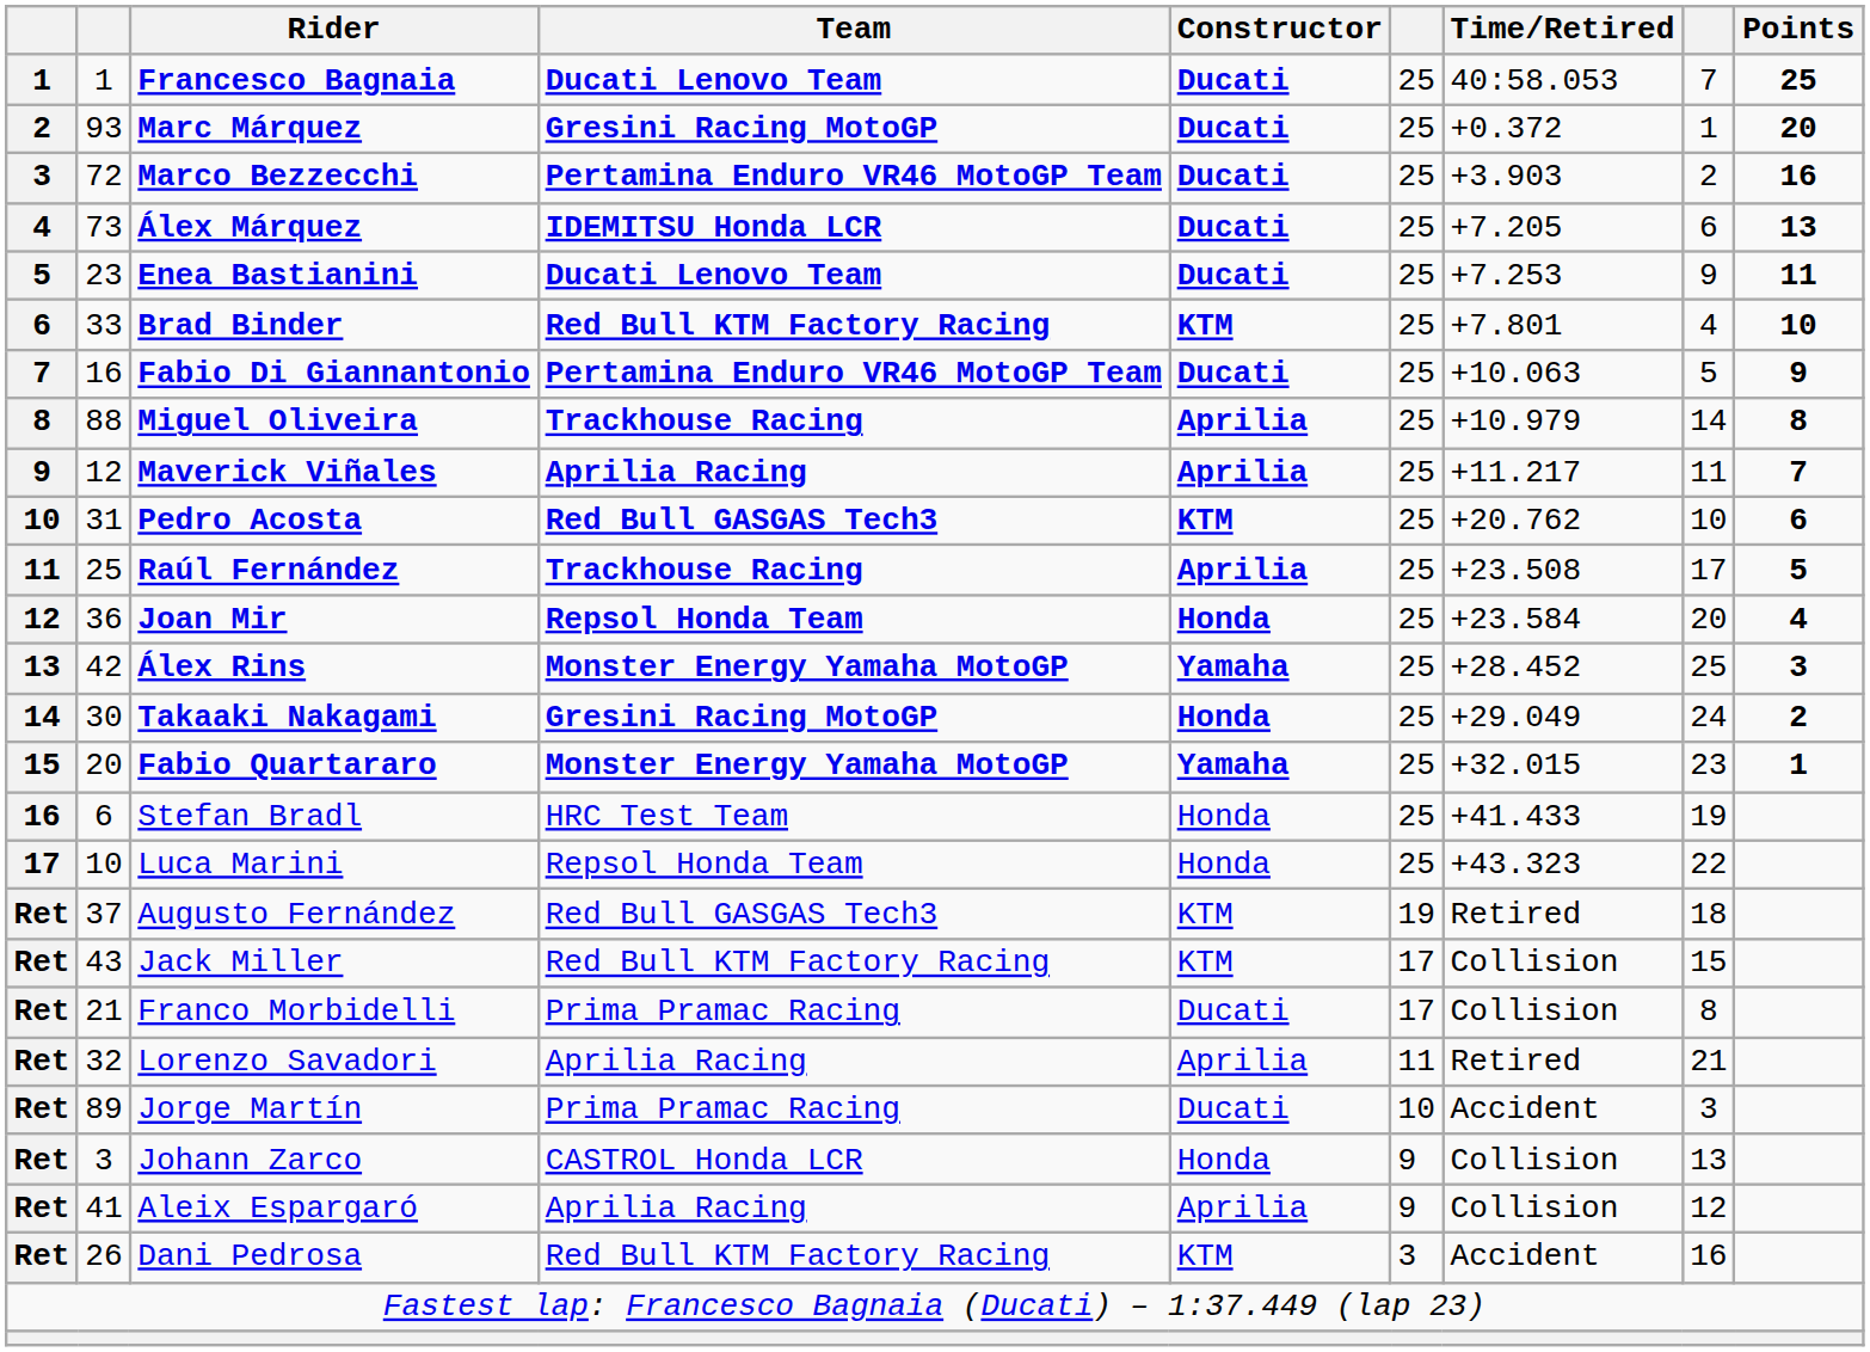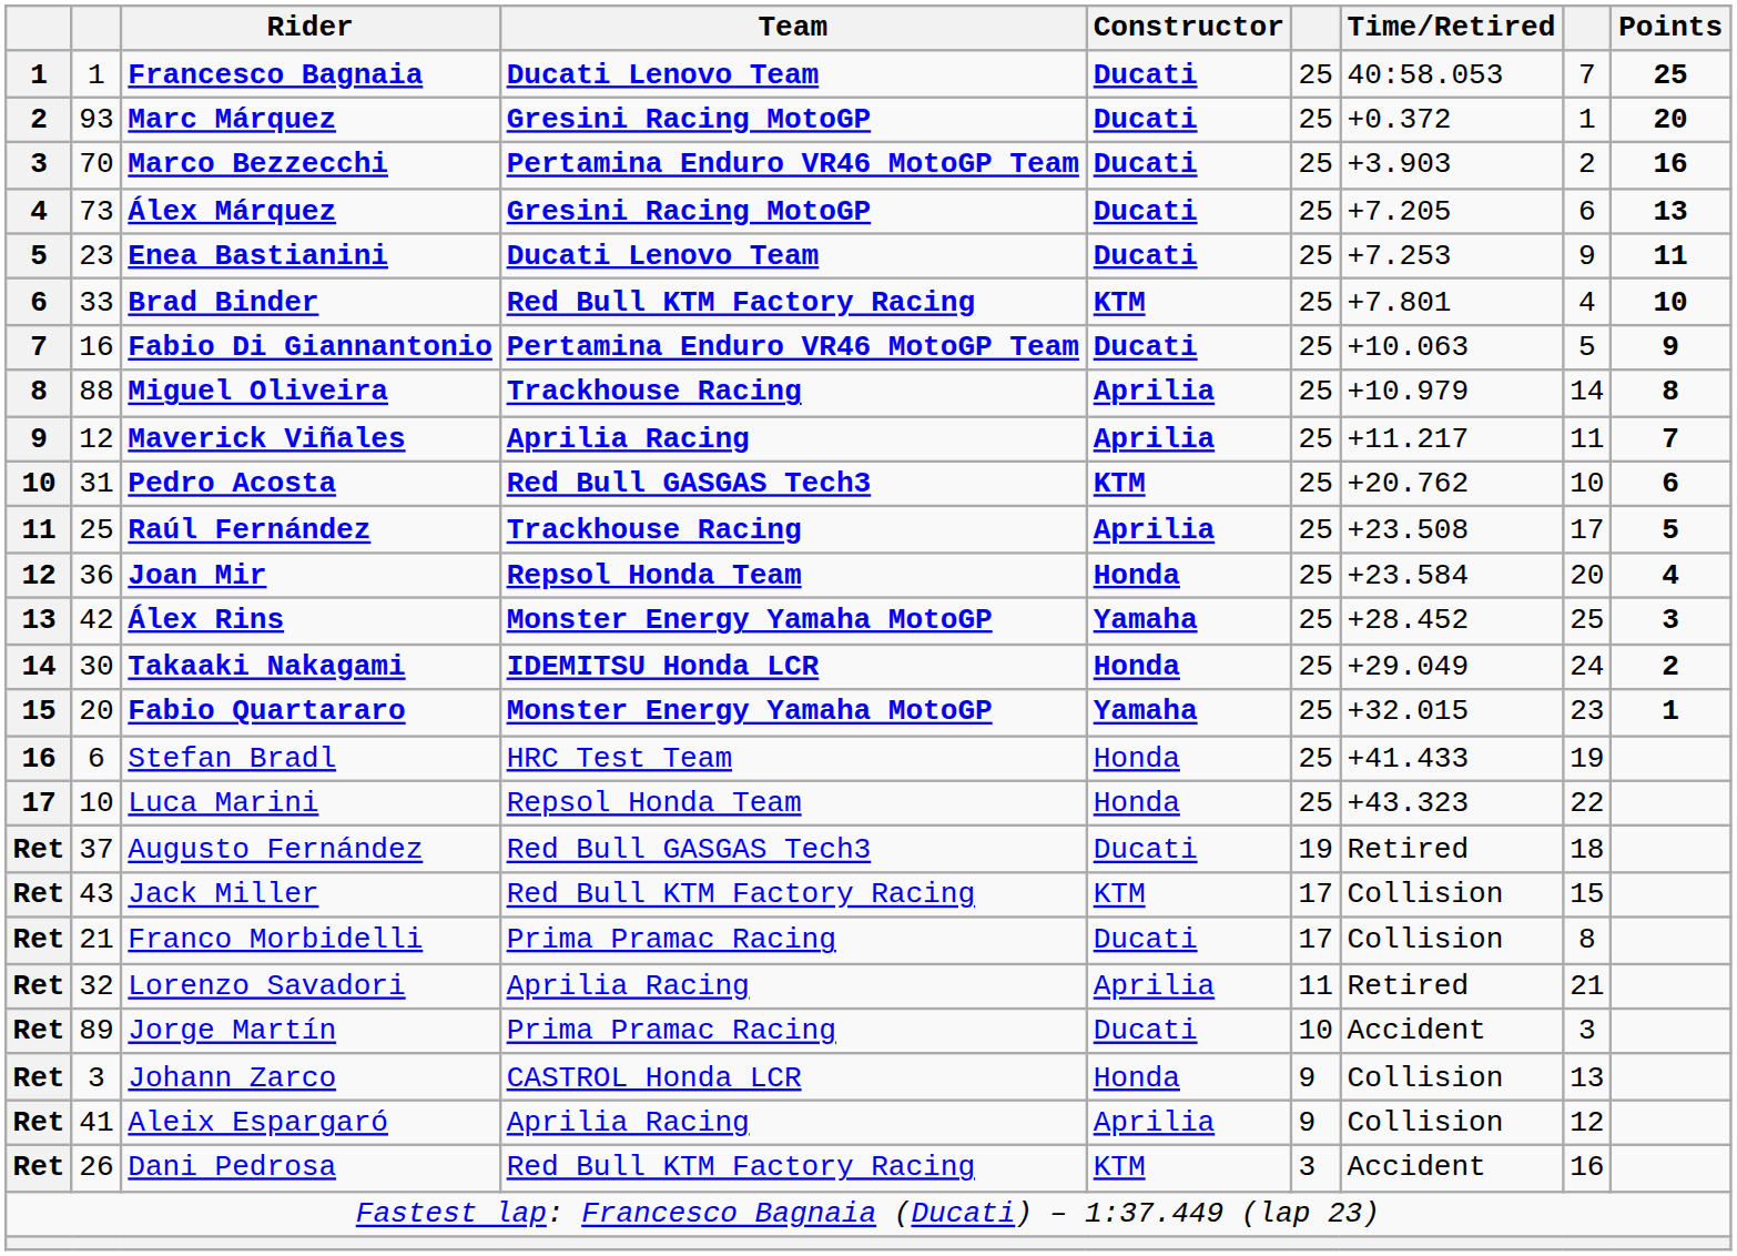 <table class="wikitable sortable" style="font-size: 85%;">
 <tr>
 <th scope="col"></th>
 <th scope="col"></th>
 <th scope="col">Rider</th>
 <th scope="col">Team</th>
 <th scope="col">Constructor</th>
 <th scope="col" class="unsortable"></th>
 <th scope="col" class="unsortable">Time/Retired</th>
 <th scope="col"></th>
 <th scope="col">Points</th>
 </tr>
 <tr>
 <th scope="row">1</th>
 <td align="center">1</td>
 <td data-sort-value="bag"> <strong><a href='#'>Francesco Bagnaia</a></strong></td>
 <td><strong><a href='#'>Ducati Lenovo Team</a></strong></td>
 <td><strong><a href='#'>Ducati</a></strong></td>
 <td>25</td>
 <td>40:58.053</td>
 <td align="center">7</td>
 <td align="center"><strong>25</strong></td>
 </tr>
 <tr>
 <th scope="row">2</th>
 <td align="center">93</td>
 <td data-sort-value="marqm"> <strong><a href='#'>Marc Márquez</a></strong></td>
 <td><strong><a href='#'>Gresini Racing MotoGP</a></strong></td>
 <td><strong><a href='#'>Ducati</a></strong></td>
 <td>25</td>
 <td>+0.372</td>
 <td align="center">1</td>
 <td align="center"><strong>20</strong></td>
 </tr>
 <tr>
 <th scope="row">3</th>
-<td align="center">72</td>
+<td align="center">70</td>
 <td data-sort-value="bez"> <strong><a href='#'>Marco Bezzecchi</a></strong></td>
 <td><strong><a href='#'>Pertamina Enduro VR46 MotoGP Team</a></strong></td>
 <td><strong><a href='#'>Ducati</a></strong></td>
 <td>25</td>
 <td>+3.903</td>
 <td align="center">2</td>
 <td align="center"><strong>16</strong></td>
 </tr>
 <tr>
 <th scope="row">4</th>
 <td align="center">73</td>
 <td data-sort-value="marqa"> <strong><a href='#'>Álex Márquez</a></strong></td>
-<td><strong><a href='#'>IDEMITSU Honda LCR</a></strong></td>
+<td><strong><a href='#'>Gresini Racing MotoGP</a></strong></td>
 <td><strong><a href='#'>Ducati</a></strong></td>
 <td>25</td>
 <td>+7.205</td>
 <td align="center">6</td>
 <td align="center"><strong>13</strong></td>
 </tr>
 <tr>
 <th scope="row">5</th>
 <td align="center">23</td>
 <td data-sort-value="bas"> <strong><a href='#'>Enea Bastianini</a></strong></td>
 <td><strong><a href='#'>Ducati Lenovo Team</a></strong></td>
 <td><strong><a href='#'>Ducati</a></strong></td>
 <td>25</td>
 <td>+7.253</td>
 <td align="center">9</td>
 <td align="center"><strong>11</strong></td>
 </tr>
 <tr>
 <th scope="row">6</th>
 <td align="center">33</td>
 <td data-sort-value="bin"> <strong><a href='#'>Brad Binder</a></strong></td>
 <td><strong><a href='#'>Red Bull KTM Factory Racing</a></strong></td>
 <td><strong><a href='#'>KTM</a></strong></td>
 <td>25</td>
 <td>+7.801</td>
 <td align="center">4</td>
 <td align="center"><strong>10</strong></td>
 </tr>
 <tr>
 <th scope="row">7</th>
 <td align="center">16</td>
 <td data-sort-value="dig"> <strong><a href='#'>Fabio Di Giannantonio</a></strong></td>
 <td><strong><a href='#'>Pertamina Enduro VR46 MotoGP Team</a></strong></td>
 <td><strong><a href='#'>Ducati</a></strong></td>
 <td>25</td>
 <td>+10.063</td>
 <td align="center">5</td>
 <td align="center"><strong>9</strong></td>
 </tr>
 <tr>
 <th scope="row">8</th>
 <td align="center">88</td>
 <td data-sort-value="oli"> <strong><a href='#'>Miguel Oliveira</a></strong></td>
 <td><strong><a href='#'>Trackhouse Racing</a></strong></td>
 <td><strong><a href='#'>Aprilia</a></strong></td>
 <td>25</td>
 <td>+10.979</td>
 <td align="center">14</td>
 <td align="center"><strong>8</strong></td>
 </tr>
 <tr>
 <th scope="row">9</th>
 <td align="center">12</td>
 <td data-sort-value="vin"> <strong><a href='#'>Maverick Viñales</a></strong></td>
 <td><strong><a href='#'>Aprilia Racing</a></strong></td>
 <td><strong><a href='#'>Aprilia</a></strong></td>
 <td>25</td>
 <td>+11.217</td>
 <td align="center">11</td>
 <td align="center"><strong>7</strong></td>
 </tr>
 <tr>
 <th scope="row">10</th>
 <td align="center">31</td>
 <td data-sort-value="aco"> <strong><a href='#'>Pedro Acosta</a></strong></td>
 <td><strong><a href='#'>Red Bull GASGAS Tech3</a></strong></td>
 <td><strong><a href='#'>KTM</a></strong></td>
 <td>25</td>
 <td>+20.762</td>
 <td align="center">10</td>
 <td align="center"><strong>6</strong></td>
 </tr>
 <tr>
 <th scope="row">11</th>
 <td align="center">25</td>
 <td data-sort-value="ferr"> <strong><a href='#'>Raúl Fernández</a></strong></td>
 <td><strong><a href='#'>Trackhouse Racing</a></strong></td>
 <td><strong><a href='#'>Aprilia</a></strong></td>
 <td>25</td>
 <td>+23.508</td>
 <td align="center">17</td>
 <td align="center"><strong>5</strong></td>
 </tr>
 <tr>
 <th scope="row">12</th>
 <td align="center">36</td>
 <td data-sort-value="mir"> <strong><a href='#'>Joan Mir</a></strong></td>
 <td><strong><a href='#'>Repsol Honda Team</a></strong></td>
 <td><strong><a href='#'>Honda</a></strong></td>
 <td>25</td>
 <td>+23.584</td>
 <td align="center">20</td>
 <td align="center"><strong>4</strong></td>
 </tr>
 <tr>
 <th scope="row">13</th>
 <td align="center">42</td>
 <td data-sort-value="rin"> <strong><a href='#'>Álex Rins</a></strong></td>
 <td><strong><a href='#'>Monster Energy Yamaha MotoGP</a></strong></td>
 <td><strong><a href='#'>Yamaha</a></strong></td>
 <td>25</td>
 <td>+28.452</td>
 <td align="center">25</td>
 <td align="center"><strong>3</strong></td>
 </tr>
 <tr>
 <th scope="row">14</th>
 <td align="center">30</td>
 <td data-sort-value="nak"> <strong><a href='#'>Takaaki Nakagami</a></strong></td>
-<td><strong><a href='#'>Gresini Racing MotoGP</a></strong></td>
+<td><strong><a href='#'>IDEMITSU Honda LCR</a></strong></td>
 <td><strong><a href='#'>Honda</a></strong></td>
 <td>25</td>
 <td>+29.049</td>
 <td align="center">24</td>
 <td align="center"><strong>2</strong></td>
 </tr>
 <tr>
 <th scope="row">15</th>
 <td align="center">20</td>
 <td data-sort-value="qua"> <strong><a href='#'>Fabio Quartararo</a></strong></td>
 <td><strong><a href='#'>Monster Energy Yamaha MotoGP</a></strong></td>
 <td><strong><a href='#'>Yamaha</a></strong></td>
 <td>25</td>
 <td>+32.015</td>
 <td align="center">23</td>
 <td align="center"><strong>1</strong></td>
 </tr>
 <tr>
 <th scope="row">16</th>
 <td align="center">6</td>
 <td data-sort-value="bra"> <a href='#'>Stefan Bradl</a></td>
 <td><a href='#'>HRC Test Team</a></td>
 <td><a href='#'>Honda</a></td>
 <td>25</td>
 <td>+41.433</td>
 <td align="center">19</td>
 <td align="center"></td>
 </tr>
 <tr>
 <th scope="row">17</th>
 <td align="center">10</td>
 <td data-sort-value="mari"> <a href='#'>Luca Marini</a></td>
 <td><a href='#'>Repsol Honda Team</a></td>
 <td><a href='#'>Honda</a></td>
 <td>25</td>
 <td>+43.323</td>
 <td align="center">22</td>
 <td align="center"></td>
 </tr>
 <tr>
 <th scope="row">Ret</th>
 <td align="center">37</td>
 <td data-sort-value="fera"> <a href='#'>Augusto Fernández</a></td>
 <td><a href='#'>Red Bull GASGAS Tech3</a></td>
-<td><a href='#'>KTM</a></td>
+<td><a href='#'>Ducati</a></td>
 <td>19</td>
 <td>Retired</td>
 <td align="center">18</td>
 <td align="center"></td>
 </tr>
 <tr>
 <th scope="row">Ret</th>
 <td align="center">43</td>
 <td data-sort-value="mil"> <a href='#'>Jack Miller</a></td>
 <td><a href='#'>Red Bull KTM Factory Racing</a></td>
 <td><a href='#'>KTM</a></td>
 <td>17</td>
 <td>Collision</td>
 <td align="center">15</td>
 <td align="center"></td>
 </tr>
 <tr>
 <th scope="row">Ret</th>
 <td align="center">21</td>
 <td data-sort-value="mor"> <a href='#'>Franco Morbidelli</a></td>
 <td><a href='#'>Prima Pramac Racing</a></td>
 <td><a href='#'>Ducati</a></td>
 <td>17</td>
 <td>Collision</td>
 <td align="center">8</td>
 <td align="center"></td>
 </tr>
 <tr>
 <th scope="row">Ret</th>
 <td align="center">32</td>
 <td data-sort-value="sav"> <a href='#'>Lorenzo Savadori</a></td>
 <td><a href='#'>Aprilia Racing</a></td>
 <td><a href='#'>Aprilia</a></td>
 <td>11</td>
 <td>Retired</td>
 <td align="center">21</td>
 <td align="center"></td>
 </tr>
 <tr>
 <th scope="row">Ret</th>
 <td align="center">89</td>
 <td data-sort-value="mart"> <a href='#'>Jorge Martín</a></td>
 <td><a href='#'>Prima Pramac Racing</a></td>
 <td><a href='#'>Ducati</a></td>
 <td>10</td>
 <td>Accident</td>
 <td align="center">3</td>
 <td align="center"></td>
 </tr>
 <tr>
 <th scope="row">Ret</th>
 <td align="center">3</td>
 <td data-sort-value="zar"> <a href='#'>Johann Zarco</a></td>
 <td><a href='#'>CASTROL Honda LCR</a></td>
 <td><a href='#'>Honda</a></td>
 <td>9</td>
 <td>Collision</td>
 <td align="center">13</td>
 <td></td>
 </tr>
 <tr>
 <th scope="row">Ret</th>
 <td align="center">41</td>
 <td data-sort-value="esp"> <a href='#'>Aleix Espargaró</a></td>
 <td><a href='#'>Aprilia Racing</a></td>
 <td><a href='#'>Aprilia</a></td>
 <td>9</td>
 <td>Collision</td>
 <td align="center">12</td>
 <td></td>
 </tr>
 <tr>
 <th scope="row">Ret</th>
 <td align="center">26</td>
 <td data-sort-value="ped"> <a href='#'>Dani Pedrosa</a></td>
 <td><a href='#'>Red Bull KTM Factory Racing</a></td>
 <td><a href='#'>KTM</a></td>
 <td>3</td>
 <td>Accident</td>
 <td align="center">16</td>
 <td></td>
 </tr>
 <tr class="sortbottom">
 <td colspan="9" style="text-align:center"><em><a href='#'>Fastest lap</a>:  <a href='#'>Francesco Bagnaia</a> (<a href='#'>Ducati</a>) – 1:37.449 (lap 23)</em></td>
 </tr>
 <tr>
 <th colspan=9></th>
 </tr>
 </table>
